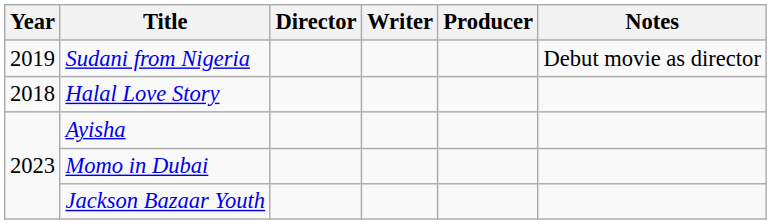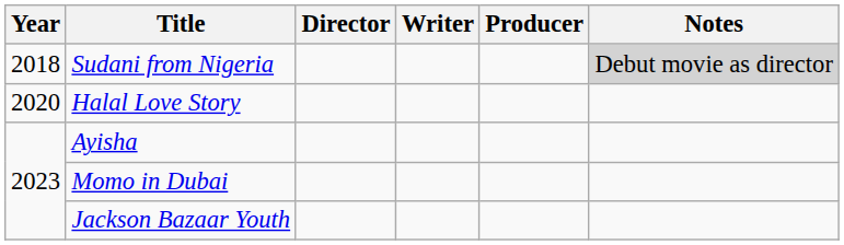 <table class="wikitable plainrowheaders sortable">
 <tr>
 <th scope="col">Year</th>
 <th scope="col">Title</th>
 <th scope="col">Director</th>
 <th scope="col">Writer</th>
 <th scope="col">Producer</th>
 <th scope="col" class="unsortable">Notes</th>
 </tr>
 <tr>
-<td>2019</td>
+<td>2018</td>
 <td><em><a href='#'>Sudani from Nigeria</a></em></td>
 <td></td>
 <td></td>
 <td></td>
-<td>Debut movie as director</td>
+<td style="background: lightgrey;">Debut movie as director</td>
 </tr>
 <tr>
-<td>2018</td>
+<td>2020</td>
 <td><em><a href='#'>Halal Love Story</a></em></td>
 <td></td>
 <td></td>
 <td></td>
 <td></td>
 </tr>
 <tr>
 <td rowspan=3>2023</td>
 <td><em><a href='#'>Ayisha</a></em></td>
 <td></td>
 <td></td>
 <td></td>
 <td></td>
 </tr>
 <tr>
 <td><em><a href='#'>Momo in Dubai</a></em></td>
 <td></td>
 <td></td>
 <td></td>
 <td></td>
 </tr>
 <tr>
 <td><em><a href='#'>Jackson Bazaar Youth</a></em></td>
 <td></td>
 <td></td>
 <td></td>
 <td></td>
 </tr>
 </table>
